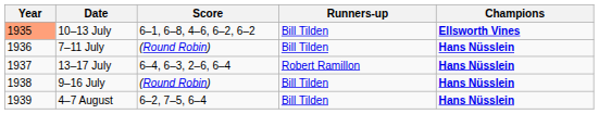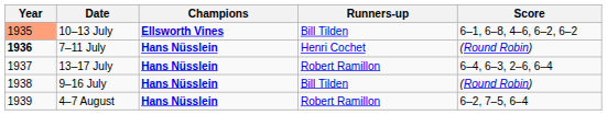 <table class="wikitable" style="font-size:90%">
 <tr>
 <th width=60>Year</th>
 <th width=100>Date</th>
+<th width=200>Champions</th>
+<th width=200>Runners-up</th>
 <th width=180>Score</th>
-<th width=200>Runners-up</th>
-<th width=200>Champions</th>
 </tr>
 <tr>
 <td style="background: lightsalmon;">1935</td>
 <td>10–13 July</td>
+<td> <strong><a href='#'>Ellsworth Vines</a></strong></td>
+<td> <a href='#'>Bill Tilden</a></td>
 <td>6–1, 6–8, 4–6, 6–2, 6–2 </td>
-<td> <a href='#'>Bill Tilden</a></td>
-<td> <strong><a href='#'>Ellsworth Vines</a></strong></td>
 </tr>
 <tr>
-<td>1936</td>
+<td><strong>1936</strong></td>
 <td>7–11 July</td>
+<td> <strong><a href='#'>Hans Nüsslein</a></strong></td>
+<td> <a href='#'>Henri Cochet</a></td>
 <td><em>(<a href='#'>Round Robin</a>)</em> </td>
-<td> <a href='#'>Bill Tilden</a></td>
-<td> <strong><a href='#'>Hans Nüsslein</a></strong></td>
 </tr>
 <tr>
 <td>1937</td>
 <td>13–17 July</td>
+<td> <strong><a href='#'>Hans Nüsslein</a></strong></td>
+<td> <a href='#'>Robert Ramillon</a></td>
 <td>6–4, 6–3, 2–6, 6–4 </td>
-<td> <a href='#'>Robert Ramillon</a></td>
-<td> <strong><a href='#'>Hans Nüsslein</a></strong></td>
 </tr>
 <tr>
 <td>1938</td>
 <td>9–16 July</td>
+<td> <strong><a href='#'>Hans Nüsslein</a></strong></td>
+<td> <a href='#'>Bill Tilden</a></td>
 <td><em>(<a href='#'>Round Robin</a>)</em> </td>
-<td> <a href='#'>Bill Tilden</a></td>
-<td> <strong><a href='#'>Hans Nüsslein</a></strong></td>
 </tr>
 <tr>
 <td>1939</td>
 <td>4–7 August</td>
+<td> <strong><a href='#'>Hans Nüsslein</a></strong></td>
+<td> <a href='#'>Robert Ramillon</a></td>
 <td>6–2, 7–5, 6–4 </td>
-<td> <a href='#'>Bill Tilden</a></td>
-<td> <strong><a href='#'>Hans Nüsslein</a></strong></td>
 </tr>
 </table>
